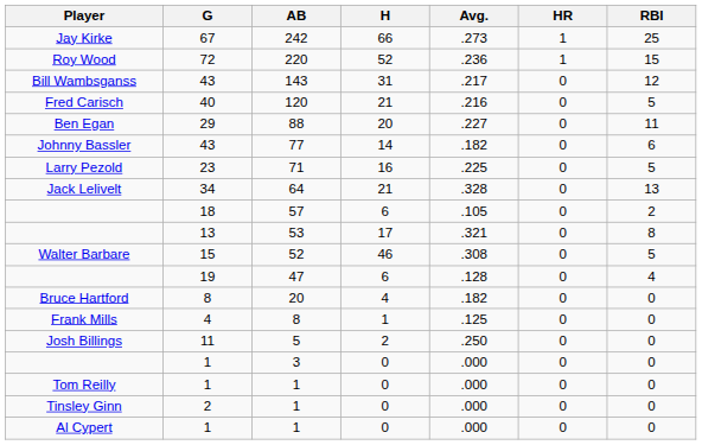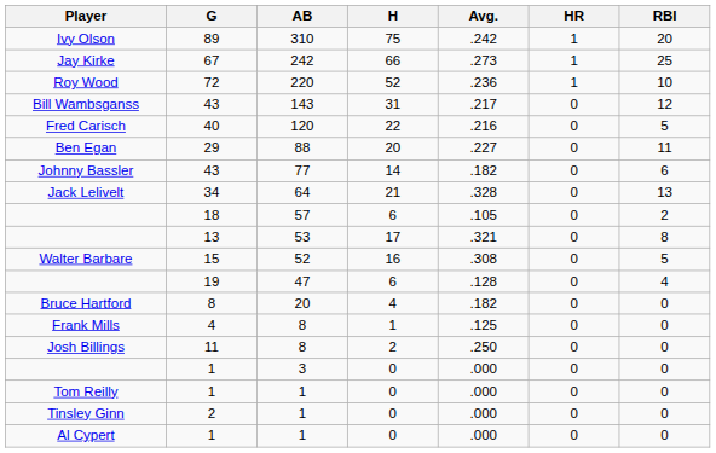 <table class="wikitable sortable">
 <tr>
 <th bgcolor="#DDDDFF" width="16%">Player</th>
 <th bgcolor="#DDDDFF" width="9%">G</th>
 <th bgcolor="#DDDDFF" width="9%">AB</th>
 <th bgcolor="#DDDDFF" width="9%">H</th>
 <th bgcolor="#DDDDFF" width="9%">Avg.</th>
 <th bgcolor="#DDDDFF" width="9%">HR</th>
 <th bgcolor="#DDDDFF" width="9%">RBI</th>
+</tr>
+<tr align="center">
+<td><a href='#'>Ivy Olson</a></td>
+<td>89</td>
+<td>310</td>
+<td>75</td>
+<td>.242</td>
+<td>1</td>
+<td>20</td>
 </tr>
 <tr align=center>
 <td><a href='#'>Jay Kirke</a></td>
 <td>67</td>
 <td>242</td>
 <td>66</td>
 <td>.273</td>
 <td>1</td>
 <td>25</td>
 </tr>
 <tr align=center>
 <td><a href='#'>Roy Wood</a></td>
 <td>72</td>
 <td>220</td>
 <td>52</td>
 <td>.236</td>
 <td>1</td>
-<td>15</td>
+<td>10</td>
 </tr>
 <tr align=center>
 <td><a href='#'>Bill Wambsganss</a></td>
 <td>43</td>
 <td>143</td>
 <td>31</td>
 <td>.217</td>
 <td>0</td>
 <td>12</td>
 </tr>
 <tr align=center>
 <td><a href='#'>Fred Carisch</a></td>
 <td>40</td>
 <td>120</td>
-<td>21</td>
+<td>22</td>
 <td>.216</td>
 <td>0</td>
 <td>5</td>
 </tr>
 <tr align=center>
 <td><a href='#'>Ben Egan</a></td>
 <td>29</td>
 <td>88</td>
 <td>20</td>
 <td>.227</td>
 <td>0</td>
 <td>11</td>
 </tr>
 <tr align=center>
 <td><a href='#'>Johnny Bassler</a></td>
 <td>43</td>
 <td>77</td>
 <td>14</td>
 <td>.182</td>
 <td>0</td>
 <td>6</td>
-</tr>
-<tr align=center>
-<td><a href='#'>Larry Pezold</a></td>
-<td>23</td>
-<td>71</td>
-<td>16</td>
-<td>.225</td>
-<td>0</td>
-<td>5</td>
 </tr>
 <tr align=center>
 <td><a href='#'>Jack Lelivelt</a></td>
 <td>34</td>
 <td>64</td>
 <td>21</td>
 <td>.328</td>
 <td>0</td>
 <td>13</td>
 </tr>
 <tr align=center>
 <td></td>
 <td>18</td>
 <td>57</td>
 <td>6</td>
 <td>.105</td>
 <td>0</td>
 <td>2</td>
 </tr>
 <tr align="center">
 <td></td>
 <td>13</td>
 <td>53</td>
 <td>17</td>
 <td>.321</td>
 <td>0</td>
 <td>8</td>
 </tr>
 <tr align="center">
 <td><a href='#'>Walter Barbare</a></td>
 <td>15</td>
 <td>52</td>
-<td>46</td>
+<td>16</td>
 <td>.308</td>
 <td>0</td>
 <td>5</td>
 </tr>
 <tr align=center>
 <td></td>
 <td>19</td>
 <td>47</td>
 <td>6</td>
 <td>.128</td>
 <td>0</td>
 <td>4</td>
 </tr>
 <tr align="center">
 <td><a href='#'>Bruce Hartford</a></td>
 <td>8</td>
 <td>20</td>
 <td>4</td>
 <td>.182</td>
 <td>0</td>
 <td>0</td>
 </tr>
 <tr align=center>
 <td><a href='#'>Frank Mills</a></td>
 <td>4</td>
 <td>8</td>
 <td>1</td>
 <td>.125</td>
 <td>0</td>
 <td>0</td>
 </tr>
 <tr align=center>
 <td><a href='#'>Josh Billings</a></td>
 <td>11</td>
-<td>5</td>
+<td>8</td>
 <td>2</td>
 <td>.250</td>
 <td>0</td>
 <td>0</td>
 </tr>
 <tr align=center>
 <td></td>
 <td>1</td>
 <td>3</td>
 <td>0</td>
 <td>.000</td>
 <td>0</td>
 <td>0</td>
 </tr>
 <tr align="center">
 <td><a href='#'>Tom Reilly</a></td>
 <td>1</td>
 <td>1</td>
 <td>0</td>
 <td>.000</td>
 <td>0</td>
 <td>0</td>
 </tr>
 <tr align=center>
 <td><a href='#'>Tinsley Ginn</a></td>
 <td>2</td>
 <td>1</td>
 <td>0</td>
 <td>.000</td>
 <td>0</td>
 <td>0</td>
 </tr>
 <tr align=center>
 <td><a href='#'>Al Cypert</a></td>
 <td>1</td>
 <td>1</td>
 <td>0</td>
 <td>.000</td>
 <td>0</td>
 <td>0</td>
 </tr>
 </table>
